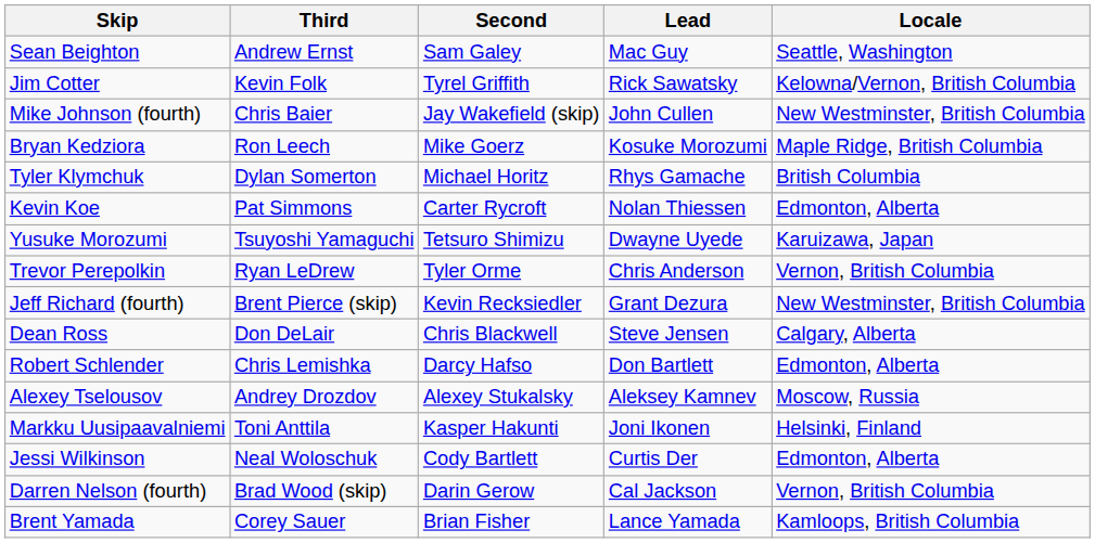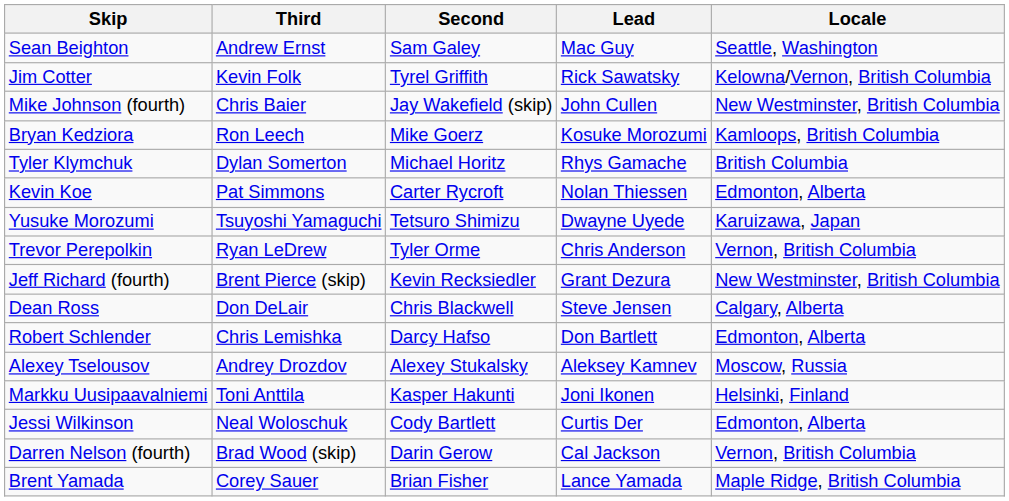 <table class=wikitable>
 <tr>
 <th>Skip</th>
 <th>Third</th>
 <th>Second</th>
 <th>Lead</th>
 <th>Locale</th>
 </tr>
 <tr>
 <td><a href='#'>Sean Beighton</a></td>
 <td><a href='#'>Andrew Ernst</a></td>
 <td><a href='#'>Sam Galey</a></td>
 <td><a href='#'>Mac Guy</a></td>
 <td> <a href='#'>Seattle</a>, <a href='#'>Washington</a></td>
 </tr>
 <tr>
 <td><a href='#'>Jim Cotter</a></td>
 <td><a href='#'>Kevin Folk</a></td>
 <td><a href='#'>Tyrel Griffith</a></td>
 <td><a href='#'>Rick Sawatsky</a></td>
 <td> <a href='#'>Kelowna</a>/<a href='#'>Vernon</a>, <a href='#'>British Columbia</a></td>
 </tr>
 <tr>
 <td><a href='#'>Mike Johnson</a> (fourth)</td>
 <td><a href='#'>Chris Baier</a></td>
 <td><a href='#'>Jay Wakefield</a> (skip)</td>
 <td><a href='#'>John Cullen</a></td>
 <td> <a href='#'>New Westminster</a>, <a href='#'>British Columbia</a></td>
 </tr>
 <tr>
 <td><a href='#'>Bryan Kedziora</a></td>
 <td><a href='#'>Ron Leech</a></td>
 <td><a href='#'>Mike Goerz</a></td>
 <td><a href='#'>Kosuke Morozumi</a></td>
-<td> <a href='#'>Maple Ridge</a>, <a href='#'>British Columbia</a></td>
+<td> <a href='#'>Kamloops</a>, <a href='#'>British Columbia</a></td>
 </tr>
 <tr>
 <td><a href='#'>Tyler Klymchuk</a></td>
 <td><a href='#'>Dylan Somerton</a></td>
 <td><a href='#'>Michael Horitz</a></td>
 <td><a href='#'>Rhys Gamache</a></td>
 <td> <a href='#'>British Columbia</a></td>
 </tr>
 <tr>
 <td><a href='#'>Kevin Koe</a></td>
 <td><a href='#'>Pat Simmons</a></td>
 <td><a href='#'>Carter Rycroft</a></td>
 <td><a href='#'>Nolan Thiessen</a></td>
 <td> <a href='#'>Edmonton</a>, <a href='#'>Alberta</a></td>
 </tr>
 <tr>
 <td><a href='#'>Yusuke Morozumi</a></td>
 <td><a href='#'>Tsuyoshi Yamaguchi</a></td>
 <td><a href='#'>Tetsuro Shimizu</a></td>
 <td><a href='#'>Dwayne Uyede</a></td>
 <td> <a href='#'>Karuizawa</a>, <a href='#'>Japan</a></td>
 </tr>
 <tr>
 <td><a href='#'>Trevor Perepolkin</a></td>
 <td><a href='#'>Ryan LeDrew</a></td>
 <td><a href='#'>Tyler Orme</a></td>
 <td><a href='#'>Chris Anderson</a></td>
 <td> <a href='#'>Vernon</a>, <a href='#'>British Columbia</a></td>
 </tr>
 <tr>
 <td><a href='#'>Jeff Richard</a> (fourth)</td>
 <td><a href='#'>Brent Pierce</a> (skip)</td>
 <td><a href='#'>Kevin Recksiedler</a></td>
 <td><a href='#'>Grant Dezura</a></td>
 <td> <a href='#'>New Westminster</a>, <a href='#'>British Columbia</a></td>
 </tr>
 <tr>
 <td><a href='#'>Dean Ross</a></td>
 <td><a href='#'>Don DeLair</a></td>
 <td><a href='#'>Chris Blackwell</a></td>
 <td><a href='#'>Steve Jensen</a></td>
 <td> <a href='#'>Calgary</a>, <a href='#'>Alberta</a></td>
 </tr>
 <tr>
 <td><a href='#'>Robert Schlender</a></td>
 <td><a href='#'>Chris Lemishka</a></td>
 <td><a href='#'>Darcy Hafso</a></td>
 <td><a href='#'>Don Bartlett</a></td>
 <td> <a href='#'>Edmonton</a>, <a href='#'>Alberta</a></td>
 </tr>
 <tr>
 <td><a href='#'>Alexey Tselousov</a></td>
 <td><a href='#'>Andrey Drozdov</a></td>
 <td><a href='#'>Alexey Stukalsky</a></td>
 <td><a href='#'>Aleksey Kamnev</a></td>
 <td> <a href='#'>Moscow</a>, <a href='#'>Russia</a></td>
 </tr>
 <tr>
 <td><a href='#'>Markku Uusipaavalniemi</a></td>
 <td><a href='#'>Toni Anttila</a></td>
 <td><a href='#'>Kasper Hakunti</a></td>
 <td><a href='#'>Joni Ikonen</a></td>
 <td> <a href='#'>Helsinki</a>, <a href='#'>Finland</a></td>
 </tr>
 <tr>
 <td><a href='#'>Jessi Wilkinson</a></td>
 <td><a href='#'>Neal Woloschuk</a></td>
 <td><a href='#'>Cody Bartlett</a></td>
 <td><a href='#'>Curtis Der</a></td>
 <td> <a href='#'>Edmonton</a>, <a href='#'>Alberta</a></td>
 </tr>
 <tr>
 <td><a href='#'>Darren Nelson</a> (fourth)</td>
 <td><a href='#'>Brad Wood</a> (skip)</td>
 <td><a href='#'>Darin Gerow</a></td>
 <td><a href='#'>Cal Jackson</a></td>
 <td> <a href='#'>Vernon</a>, <a href='#'>British Columbia</a></td>
 </tr>
 <tr>
 <td><a href='#'>Brent Yamada</a></td>
 <td><a href='#'>Corey Sauer</a></td>
 <td><a href='#'>Brian Fisher</a></td>
 <td><a href='#'>Lance Yamada</a></td>
-<td> <a href='#'>Kamloops</a>, <a href='#'>British Columbia</a></td>
+<td> <a href='#'>Maple Ridge</a>, <a href='#'>British Columbia</a></td>
 </tr>
 </table>
